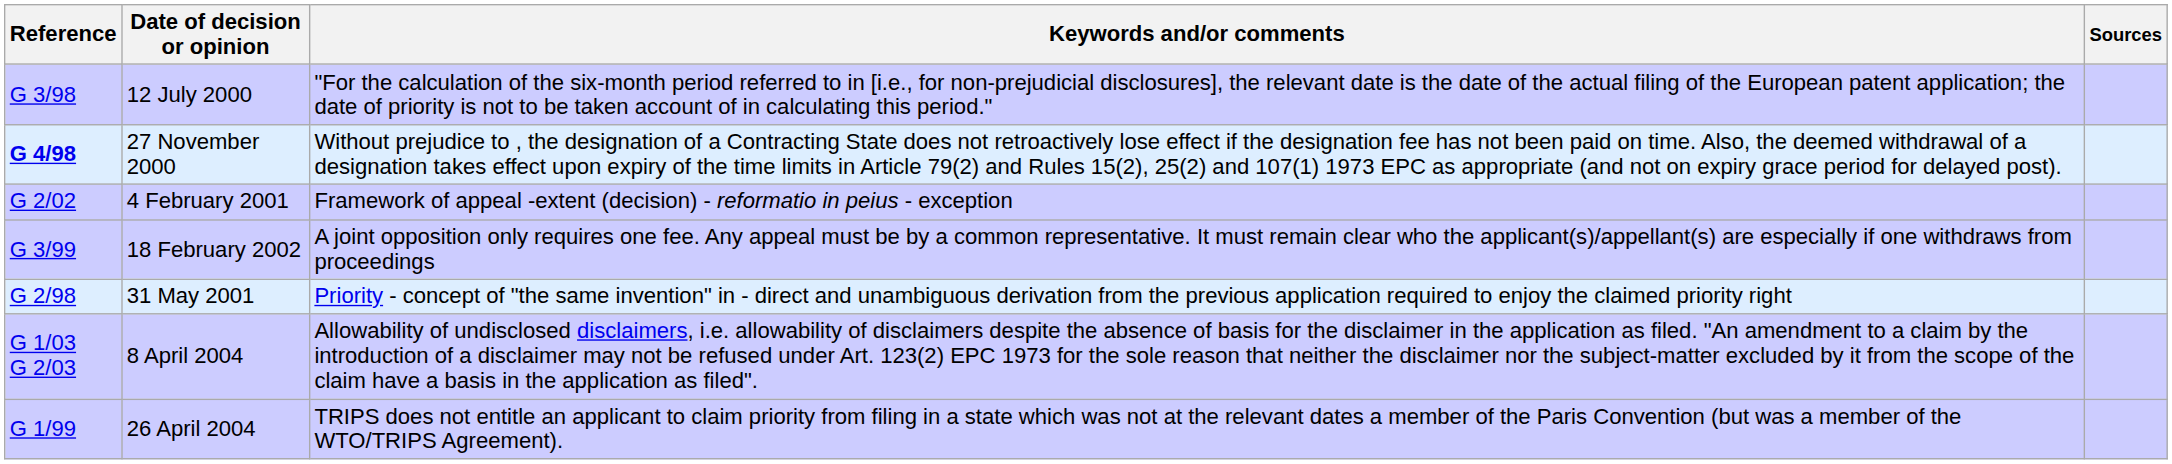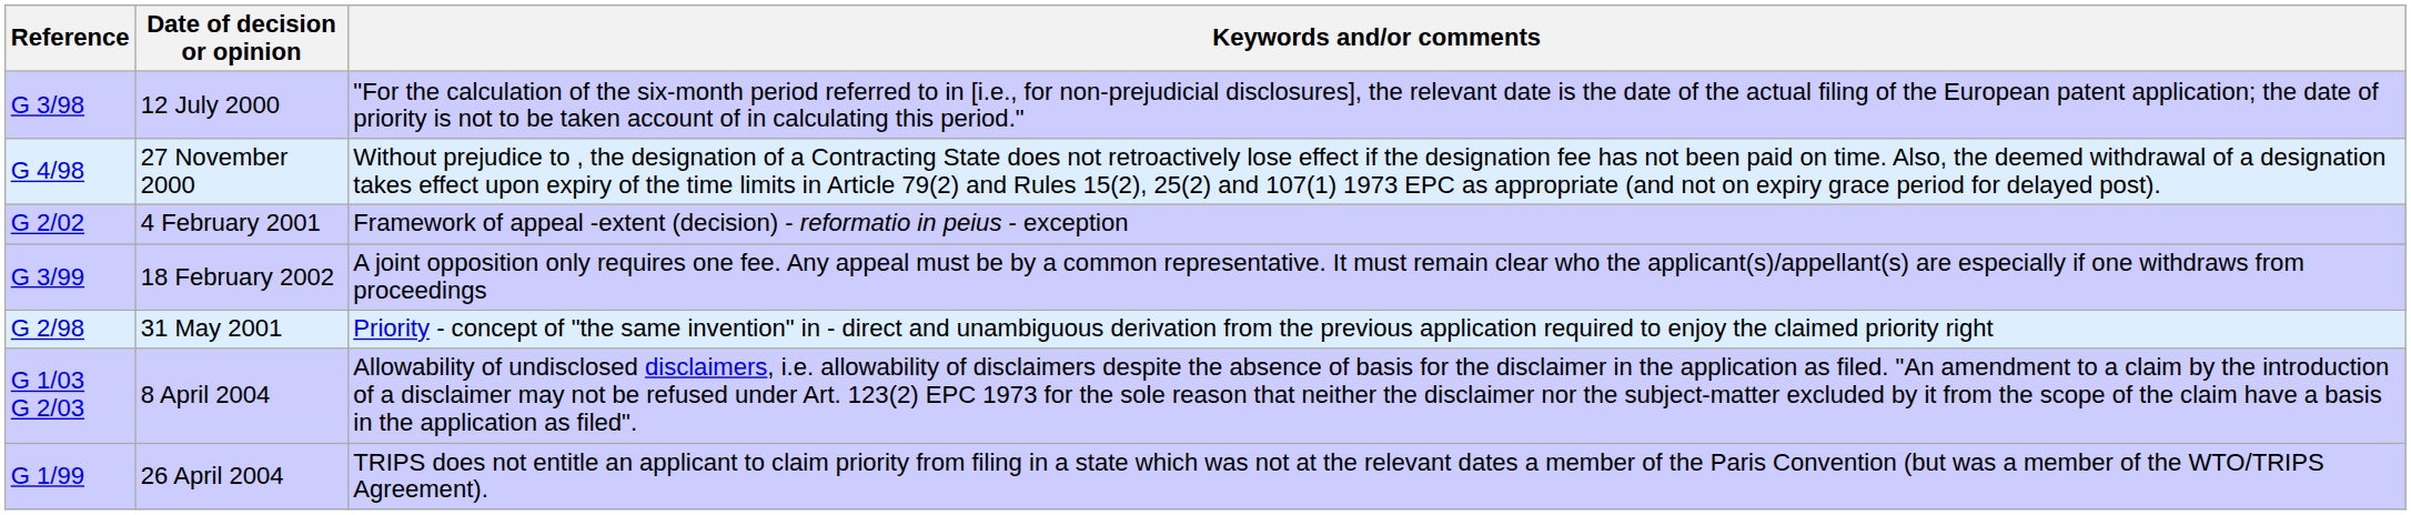 <table class="wikitable">
 <tr>
 <th>Reference</th>
 <th>Date of decision or opinion</th>
 <th>Keywords and/or comments</th>
-<th><small>Sources</small></th>
 </tr>
 <tr bgcolor="#ccccff">
 <td><a href='#'>G 3/98</a></td>
 <td>12 July 2000</td>
 <td>"For the calculation of the six-month period referred to in  [i.e., for non-prejudicial disclosures], the relevant date is the date of the actual filing of the European patent application; the date of priority is not to be taken account of in calculating this period."</td>
-<td></td>
 </tr>
 <tr bgcolor="#ddeeff">
-<td><strong><a href='#'>G 4/98</a></strong></td>
+<td><a href='#'>G 4/98</a></td>
 <td>27 November 2000</td>
 <td>Without prejudice to , the designation of a Contracting State does not retroactively lose effect if the designation fee has not been paid on time. Also, the deemed withdrawal of a designation takes effect upon expiry of the time limits in Article 79(2) and Rules 15(2), 25(2) and 107(1) 1973 EPC as appropriate (and not on expiry grace period for delayed post).</td>
-<td></td>
 </tr>
 <tr bgcolor="#ccccff">
 <td><a href='#'>G 2/02</a></td>
 <td>4 February 2001</td>
 <td>Framework of appeal -extent (decision) - <em>reformatio in peius</em> - exception</td>
-<td></td>
 </tr>
 <tr bgcolor="#ccccff">
 <td><a href='#'>G 3/99</a></td>
 <td>18 February 2002</td>
 <td>A joint opposition only requires one fee. Any appeal must be by a common representative. It must remain clear who the applicant(s)/appellant(s) are especially if one withdraws from proceedings</td>
-<td></td>
 </tr>
 <tr bgcolor="#ddeeff">
 <td><a href='#'>G 2/98</a></td>
 <td>31 May 2001</td>
 <td><a href='#'>Priority</a> - concept of "the same invention" in  - direct and unambiguous derivation from the previous application required to enjoy the claimed priority right</td>
-<td></td>
 </tr>
 <tr bgcolor="#ccccff">
 <td><a href='#'>G 1/03</a> <br> <a href='#'>G 2/03</a></td>
 <td>8 April 2004</td>
 <td>Allowability of undisclosed <a href='#'>disclaimers</a>, i.e. allowability of disclaimers despite the absence of basis for the disclaimer in the application as filed. "An amendment to a claim by the introduction of a disclaimer may not be refused under Art. 123(2) EPC 1973 for the sole reason that neither the disclaimer nor the subject-matter excluded by it from the scope of the claim have a basis in the application as filed".</td>
-<td><br></td>
 </tr>
 <tr bgcolor="#ccccff">
 <td><a href='#'>G 1/99</a></td>
 <td>26 April 2004</td>
 <td>TRIPS does not entitle an applicant to claim priority from filing in a state which was not at the relevant dates a member of the Paris Convention (but was a member of the WTO/TRIPS Agreement).</td>
-<td></td>
 </tr>
 </table>
